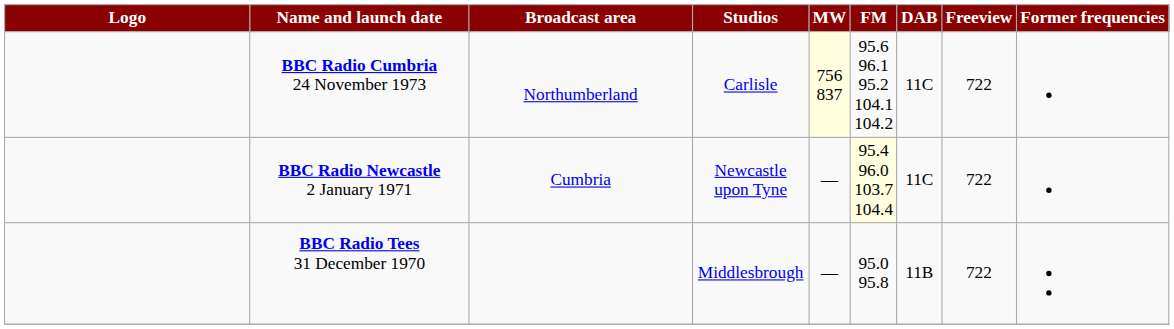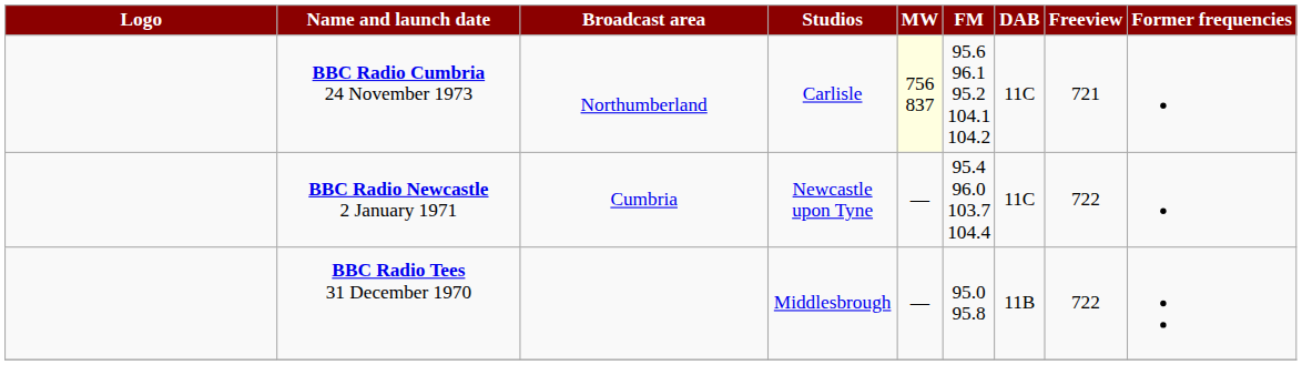 <table class="wikitable" style="text-align: center;">
 <tr>
 <th style="color:white; background-color: #8B0000" width="220pt">Logo</th>
 <th style="color:white; background-color: #8B0000" width="195pt">Name and launch date</th>
 <th style="color:white; background-color: #8B0000" width="200pt">Broadcast area</th>
 <th style="color:white; background-color: #8B0000" width="100pt">Studios</th>
 <th style="color:white; background-color: #8B0000">MW<br></th>
 <th style="color:white; background-color: #8B0000">FM<br></th>
 <th style="color:white; background-color: #8B0000">DAB</th>
 <th style="color:white; background-color: #8B0000">Freeview</th>
 <th style="color:white; background-color: #8B0000">Former frequencies</th>
 </tr>
 <tr>
 <td></td>
 <td><strong><a href='#'>BBC Radio Cumbria</a></strong><br>24 November 1973<br><br></td>
 <td><br><a href='#'>Northumberland</a><br></td>
 <td><a href='#'>Carlisle</a></td>
 <td style="background: lightyellow;">756<br>837</td>
 <td>95.6<br>96.1<br>95.2<br>104.1<br>104.2</td>
 <td>11C</td>
-<td>722</td>
+<td>721</td>
 <td><br><ul><li></li></ul></td>
 </tr>
 <tr>
 <td></td>
 <td><strong><a href='#'>BBC Radio Newcastle</a></strong><br>2 January 1971</td>
 <td><a href='#'>Cumbria</a></td>
 <td><a href='#'>Newcastle upon Tyne</a></td>
 <td>—</td>
-<td style="background: lightyellow;">95.4<br>96.0<br>103.7<br>104.4</td>
+<td>95.4<br>96.0<br>103.7<br>104.4</td>
 <td>11C</td>
 <td>722</td>
 <td><br><ul><li></li></ul></td>
 </tr>
 <tr>
 <td></td>
 <td><strong><a href='#'>BBC Radio Tees</a></strong><br>31 December 1970<br><br><br></td>
 <td><br></td>
 <td><a href='#'>Middlesbrough</a></td>
 <td>—</td>
 <td>95.0<br>95.8</td>
 <td>11B</td>
 <td>722</td>
 <td><br><ul><li></li><li></li></ul></td>
 </tr>
 <tr>
 </tr>
 </table>
